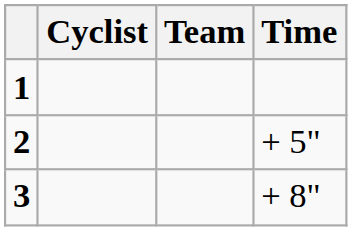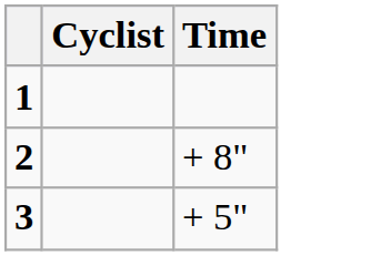 <table class="wikitable">
 <tr style="background:#ccccff;">
 <th></th>
 <th>Cyclist</th>
-<th>Team</th>
 <th>Time</th>
 </tr>
 <tr>
 <td><strong>1</strong></td>
 <td></td>
 <td></td>
-<td></td>
 </tr>
 <tr>
 <td><strong>2</strong></td>
 <td></td>
-<td></td>
-<td>+ 5"</td>
+<td>+ 8"</td>
 </tr>
 <tr>
 <td><strong>3</strong></td>
 <td></td>
-<td></td>
-<td>+ 8"</td>
+<td>+ 5"</td>
 </tr>
 </table>
